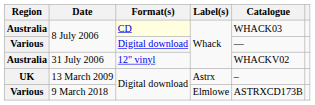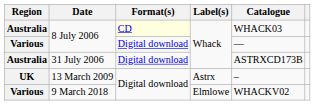 <table class="wikitable plainrowheaders">
 <tr>
 <th scope="col">Region</th>
 <th scope="col">Date</th>
 <th scope="col">Format(s)</th>
 <th scope="col">Label(s)</th>
 <th scope="col">Catalogue</th>
 <th scope="col"></th>
 </tr>
 <tr>
 <th scope="row">Australia</th>
 <td rowspan="2">8 July 2006</td>
 <td style="background: lightyellow;"><a href='#'>CD</a></td>
 <td rowspan="3">Whack</td>
 <td>WHACK03</td>
 <td></td>
 </tr>
 <tr>
 <th scope="row">Various</th>
 <td><a href='#'>Digital download</a></td>
 <td>—</td>
 <td></td>
 </tr>
 <tr>
 <th scope="row">Australia</th>
 <td>31 July 2006</td>
-<td><a href='#'>12" vinyl</a></td>
-<td>WHACKV02</td>
+<td><a href='#'>Digital download</a></td>
+<td>ASTRXCD173B</td>
 <td></td>
 </tr>
 <tr>
 <th scope="row">UK</th>
 <td>13 March 2009</td>
 <td rowspan="2">Digital download</td>
 <td>Astrx</td>
 <td>–</td>
 <td></td>
 </tr>
 <tr>
 <th scope="row">Various</th>
 <td>9 March 2018</td>
 <td>Elmlowe</td>
-<td>ASTRXCD173B</td>
+<td>WHACKV02</td>
 <td></td>
 </tr>
 </table>
